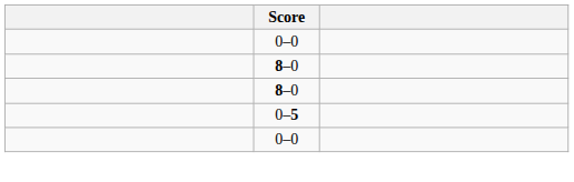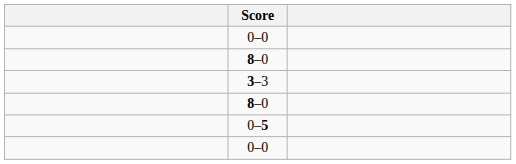 <table class="wikitable" style="text-align: center;">
 <tr>
 <th width=250></th>
 <th width=60>Score</th>
 <th width=250></th>
 </tr>
 <tr>
 <td align=left></td>
 <td>0–0</td>
 <td align=left></td>
 </tr>
 <tr>
 <td align=left><strong></strong></td>
 <td><strong>8</strong>–0</td>
 <td align=left></td>
 </tr>
 <tr>
 <td align=left><strong></strong></td>
+<td><strong>3</strong>–3</td>
+<td align=left></td>
+</tr>
+<tr>
+<td align=left><strong></strong></td>
 <td><strong>8</strong>–0</td>
 <td align=left></td>
 </tr>
 <tr>
 <td align=left></td>
 <td>0–<strong>5</strong></td>
 <td align=left><strong></strong></td>
 </tr>
 <tr>
 <td align=left></td>
 <td>0–0</td>
 <td align=left></td>
 </tr>
 </table>
